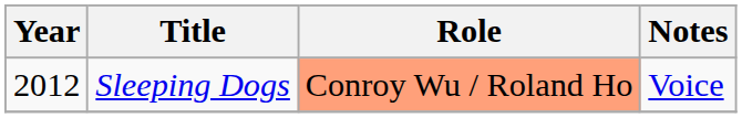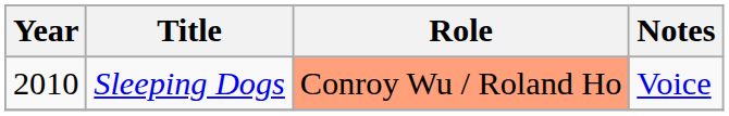 <table class="wikitable sortable">
 <tr>
 <th>Year</th>
 <th>Title</th>
 <th>Role</th>
 <th class="unsortable">Notes</th>
 </tr>
 <tr>
-<td>2012</td>
+<td>2010</td>
 <td><em><a href='#'>Sleeping Dogs</a></em></td>
 <td style="background: lightsalmon;">Conroy Wu / Roland Ho</td>
 <td><a href='#'>Voice</a></td>
 </tr>
 <tr>
 </tr>
 </table>
